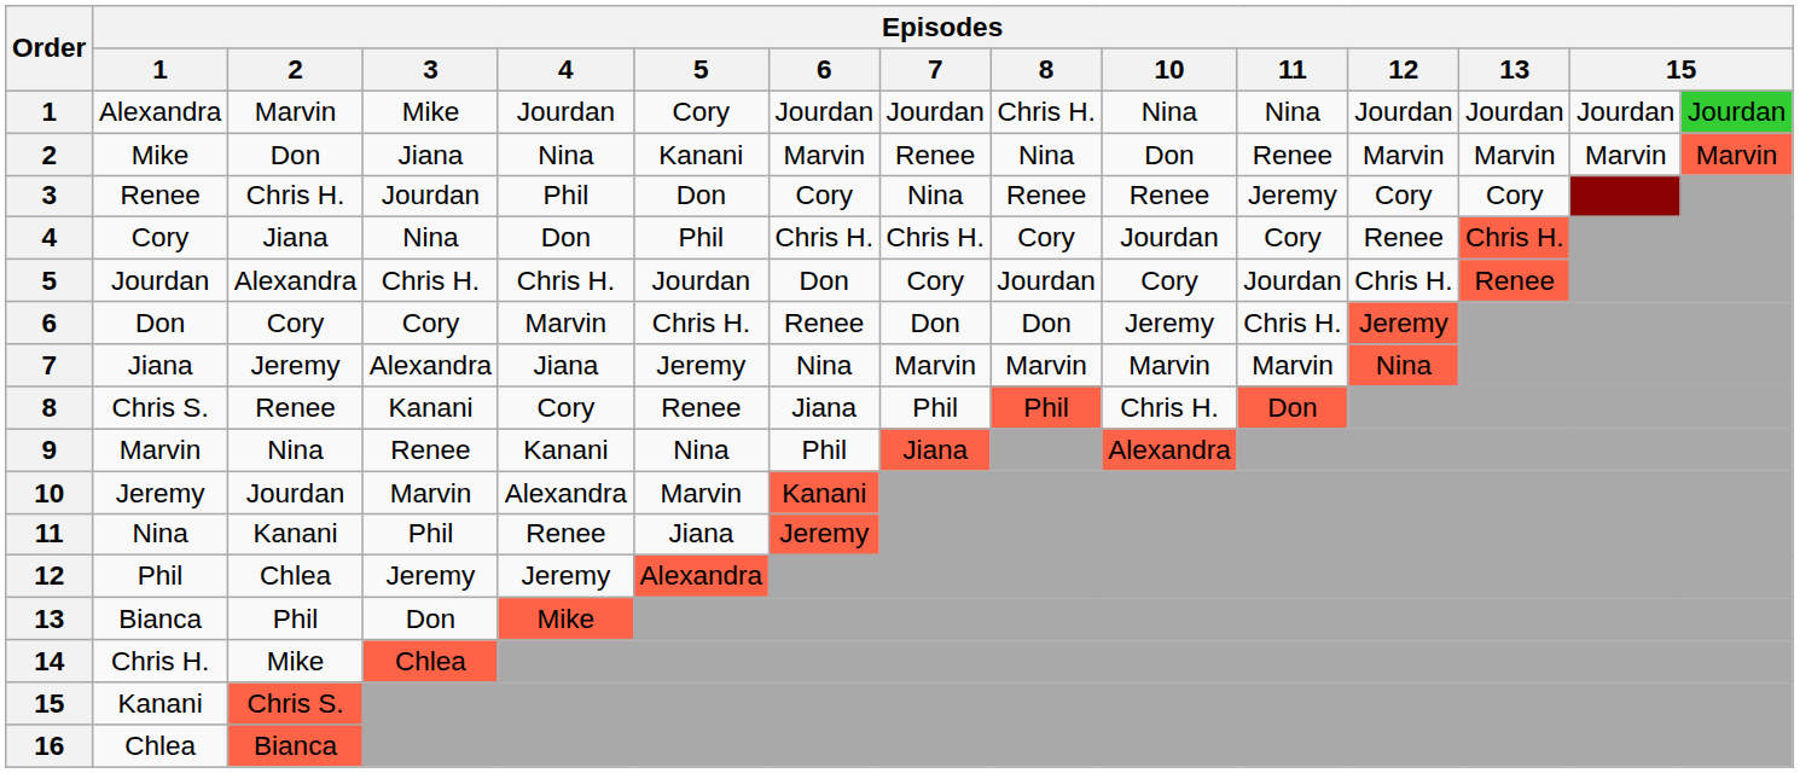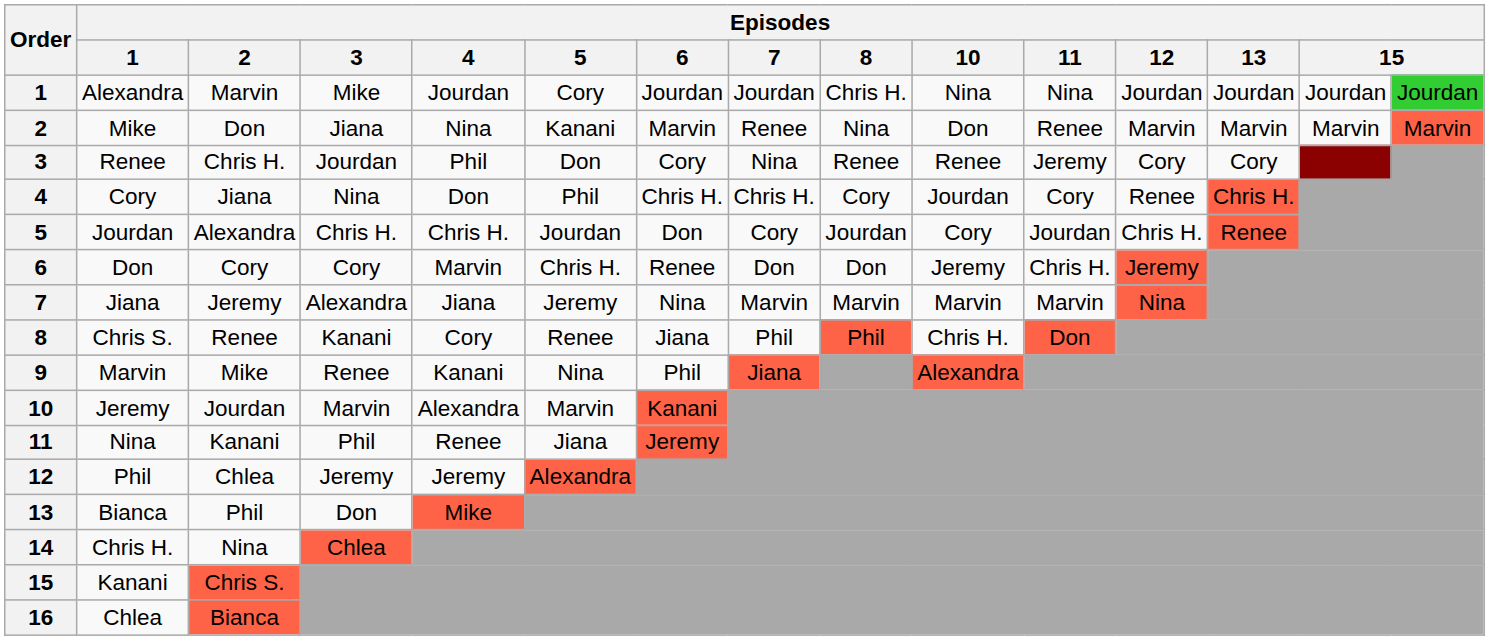 <table class="wikitable" style="text-align:center; font-size:92%; white-space:nowrap;">
 <tr>
 <th rowspan=2>Order</th>
 <th colspan="16">Episodes</th>
 </tr>
 <tr>
 <th>1</th>
 <th>2</th>
 <th>3</th>
 <th>4</th>
 <th>5</th>
 <th>6</th>
 <th>7</th>
 <th>8</th>
 <th>10</th>
 <th>11</th>
 <th>12</th>
 <th>13</th>
 <th colspan=2>15</th>
 </tr>
 <tr>
 <th>1</th>
 <td>Alexandra</td>
 <td>Marvin</td>
 <td>Mike</td>
 <td>Jourdan</td>
 <td>Cory</td>
 <td>Jourdan</td>
 <td>Jourdan</td>
 <td>Chris H.</td>
 <td>Nina</td>
 <td>Nina</td>
 <td>Jourdan</td>
 <td>Jourdan</td>
 <td>Jourdan</td>
 <td style="background:limegreen;">Jourdan</td>
 </tr>
 <tr>
 <th>2</th>
 <td>Mike</td>
 <td>Don</td>
 <td>Jiana</td>
 <td>Nina</td>
 <td>Kanani</td>
 <td>Marvin</td>
 <td Renee>Renee</td>
 <td>Nina</td>
 <td>Don</td>
 <td>Renee</td>
 <td>Marvin</td>
 <td>Marvin</td>
 <td>Marvin</td>
 <td style="background:tomato">Marvin</td>
 </tr>
 <tr>
 <th>3</th>
 <td>Renee</td>
 <td>Chris H.</td>
 <td>Jourdan</td>
 <td>Phil</td>
 <td>Don</td>
 <td>Cory</td>
 <td>Nina</td>
 <td>Renee</td>
 <td>Renee</td>
 <td>Jeremy</td>
 <td>Cory</td>
 <td>Cory</td>
 <td style="background:darkred"></td>
 <td colspan="3" style="background:darkgray"></td>
 </tr>
 <tr>
 <th>4</th>
 <td>Cory</td>
 <td>Jiana</td>
 <td>Nina</td>
 <td>Don</td>
 <td>Phil</td>
 <td>Chris H.</td>
 <td>Chris H.</td>
 <td>Cory</td>
 <td>Jourdan</td>
 <td>Cory</td>
 <td>Renee</td>
 <td style="background:tomato">Chris H.</td>
 <td rowspan="2" colspan="2" style="background:darkgray"></td>
 </tr>
 <tr>
 <th>5</th>
 <td>Jourdan</td>
 <td>Alexandra</td>
 <td>Chris H.</td>
 <td>Chris H.</td>
 <td>Jourdan</td>
 <td>Don</td>
 <td>Cory</td>
 <td>Jourdan</td>
 <td>Cory</td>
 <td>Jourdan</td>
 <td>Chris H.</td>
 <td style="background:tomato">Renee</td>
 </tr>
 <tr>
 <th>6</th>
 <td>Don</td>
 <td>Cory</td>
 <td>Cory</td>
 <td>Marvin</td>
 <td>Chris H.</td>
 <td>Renee</td>
 <td>Don</td>
 <td>Don</td>
 <td>Jeremy</td>
 <td>Chris H.</td>
 <td style="background:tomato">Jeremy</td>
 <td rowspan="2" colspan="3" style="background:darkgray"></td>
 </tr>
 <tr>
 <th>7</th>
 <td>Jiana</td>
 <td>Jeremy</td>
 <td>Alexandra</td>
 <td>Jiana</td>
 <td>Jeremy</td>
 <td>Nina</td>
 <td>Marvin</td>
 <td>Marvin</td>
 <td>Marvin</td>
 <td>Marvin</td>
 <td style="background:tomato">Nina</td>
 </tr>
 <tr>
 <th>8</th>
 <td>Chris S.</td>
 <td>Renee</td>
 <td>Kanani</td>
 <td>Cory</td>
 <td>Renee</td>
 <td>Jiana</td>
 <td>Phil</td>
 <td style="background:tomato">Phil</td>
 <td>Chris H.</td>
 <td style="background:tomato">Don</td>
 <td colspan="4" style="background:darkgray"></td>
 </tr>
 <tr>
 <th>9</th>
 <td>Marvin</td>
-<td>Nina</td>
+<td>Mike</td>
 <td>Renee</td>
 <td>Kanani</td>
 <td>Nina</td>
 <td>Phil</td>
 <td style="background:tomato">Jiana</td>
 <td style="background:darkgray"></td>
 <td style="background:tomato">Alexandra</td>
 <td colspan="5" style="background:darkgray"></td>
 </tr>
 <tr>
 <th>10</th>
 <td>Jeremy</td>
 <td>Jourdan</td>
 <td>Marvin</td>
 <td>Alexandra</td>
 <td>Marvin</td>
 <td style="background:tomato">Kanani</td>
 <td rowspan="2" colspan="10" style="background:darkgray"></td>
 </tr>
 <tr>
 <th>11</th>
 <td>Nina</td>
 <td>Kanani</td>
 <td>Phil</td>
 <td>Renee</td>
 <td>Jiana</td>
 <td style="background:tomato">Jeremy</td>
 </tr>
 <tr>
 <th>12</th>
 <td>Phil</td>
 <td>Chlea</td>
 <td>Jeremy</td>
 <td>Jeremy</td>
 <td style="background:tomato">Alexandra</td>
 <td colspan="11" style="background:darkgray"></td>
 </tr>
 <tr>
 <th>13</th>
 <td>Bianca</td>
 <td>Phil</td>
 <td>Don</td>
 <td style="background:tomato">Mike</td>
 <td colspan="12" style="background:darkgray"></td>
 </tr>
 <tr>
 <th>14</th>
 <td>Chris H.</td>
-<td>Mike</td>
+<td>Nina</td>
 <td style="background:tomato">Chlea</td>
 <td colspan="13" style="background:darkgray"></td>
 </tr>
 <tr>
 <th>15</th>
 <td>Kanani</td>
 <td style="background:tomato">Chris S.</td>
 <td rowspan="2" colspan="14" style="background:darkgray"></td>
 </tr>
 <tr>
 <th>16</th>
 <td>Chlea</td>
 <td style="background:tomato">Bianca</td>
 </tr>
 </table>
